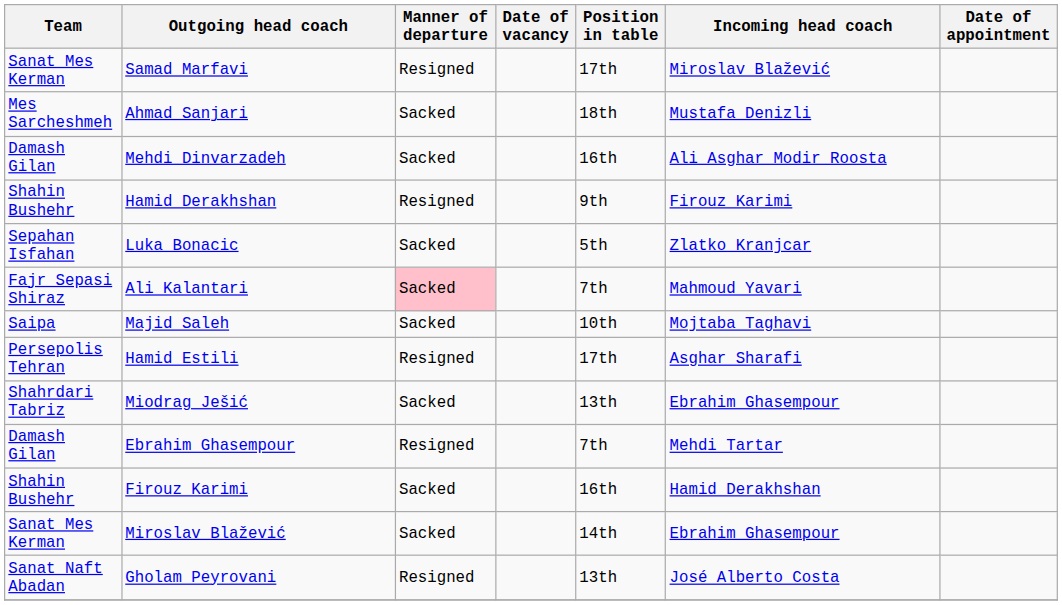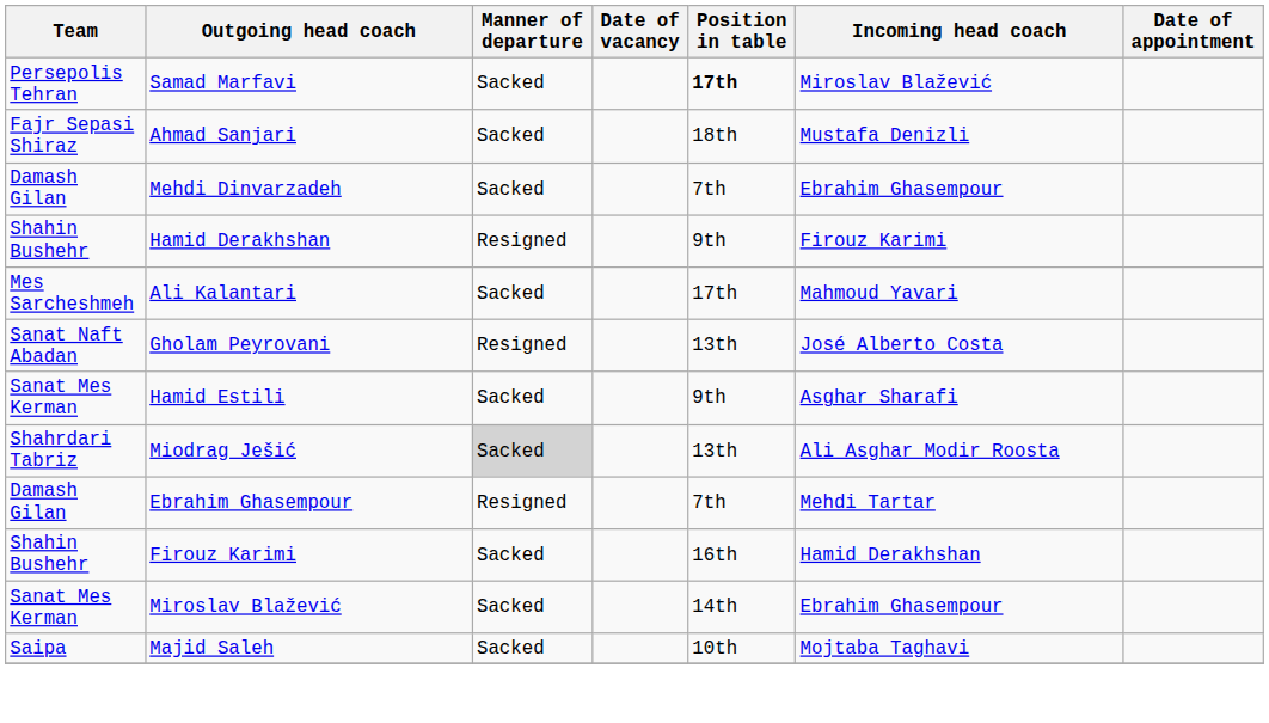 <table class="wikitable">
 <tr>
 <th>Team</th>
 <th width=220>Outgoing head coach</th>
 <th>Manner of departure</th>
 <th>Date of vacancy</th>
 <th>Position in table</th>
 <th width=220>Incoming head coach</th>
 <th>Date of appointment</th>
 </tr>
 <tr>
-<td><a href='#'>Sanat Mes Kerman</a></td>
+<td><a href='#'>Persepolis Tehran</a></td>
 <td> <a href='#'>Samad Marfavi</a></td>
-<td>Resigned</td>
+<td>Sacked</td>
 <td></td>
-<td>17th</td>
+<td><strong>17th</strong></td>
 <td> <a href='#'>Miroslav Blažević</a></td>
 <td></td>
 </tr>
 <tr>
-<td><a href='#'>Mes Sarcheshmeh</a></td>
+<td><a href='#'>Fajr Sepasi Shiraz</a></td>
 <td> <a href='#'>Ahmad Sanjari</a></td>
 <td>Sacked</td>
 <td></td>
 <td>18th</td>
 <td> <a href='#'>Mustafa Denizli</a></td>
 <td></td>
 </tr>
 <tr>
 <td><a href='#'>Damash Gilan</a></td>
 <td> <a href='#'>Mehdi Dinvarzadeh</a></td>
 <td>Sacked</td>
 <td></td>
-<td>16th</td>
-<td> <a href='#'>Ali Asghar Modir Roosta</a></td>
+<td>7th</td>
+<td> <a href='#'>Ebrahim Ghasempour</a></td>
 <td></td>
 </tr>
 <tr>
 <td><a href='#'>Shahin Bushehr</a></td>
 <td> <a href='#'>Hamid Derakhshan</a></td>
 <td>Resigned</td>
 <td></td>
 <td>9th</td>
 <td> <a href='#'>Firouz Karimi</a></td>
 <td></td>
 </tr>
 <tr>
-<td><a href='#'>Sepahan Isfahan</a></td>
-<td> <a href='#'>Luka Bonacic</a></td>
+<td><a href='#'>Mes Sarcheshmeh</a></td>
+<td> <a href='#'>Ali Kalantari</a></td>
 <td>Sacked</td>
 <td></td>
-<td>5th</td>
-<td> <a href='#'>Zlatko Kranjcar</a></td>
-<td></td>
-</tr>
-<tr>
-<td><a href='#'>Fajr Sepasi Shiraz</a></td>
-<td> <a href='#'>Ali Kalantari</a></td>
-<td style="background: pink;">Sacked</td>
-<td></td>
-<td>7th</td>
+<td>17th</td>
 <td> <a href='#'>Mahmoud Yavari</a></td>
 <td></td>
 </tr>
 <tr>
-<td><a href='#'>Saipa</a></td>
-<td> <a href='#'>Majid Saleh</a></td>
-<td>Sacked</td>
+<td><a href='#'>Sanat Naft Abadan</a></td>
+<td> <a href='#'>Gholam Peyrovani</a></td>
+<td>Resigned</td>
 <td></td>
-<td>10th</td>
-<td> <a href='#'>Mojtaba Taghavi</a></td>
+<td>13th</td>
+<td> <a href='#'>José Alberto Costa</a></td>
 <td></td>
 </tr>
 <tr>
-<td><a href='#'>Persepolis Tehran</a></td>
+<td><a href='#'>Sanat Mes Kerman</a></td>
 <td> <a href='#'>Hamid Estili</a></td>
-<td>Resigned</td>
+<td>Sacked</td>
 <td></td>
-<td>17th</td>
+<td>9th</td>
 <td> <a href='#'>Asghar Sharafi</a></td>
 <td></td>
 </tr>
 <tr>
 <td><a href='#'>Shahrdari Tabriz</a></td>
 <td> <a href='#'>Miodrag Ješić</a></td>
-<td>Sacked</td>
+<td style="background: lightgrey;">Sacked</td>
 <td></td>
 <td>13th</td>
-<td> <a href='#'>Ebrahim Ghasempour</a></td>
+<td> <a href='#'>Ali Asghar Modir Roosta</a></td>
 <td></td>
 </tr>
 <tr>
 <td><a href='#'>Damash Gilan</a></td>
 <td> <a href='#'>Ebrahim Ghasempour</a></td>
 <td>Resigned </td>
 <td></td>
 <td>7th</td>
 <td> <a href='#'>Mehdi Tartar</a></td>
 <td></td>
 </tr>
 <tr>
 <td><a href='#'>Shahin Bushehr</a></td>
 <td> <a href='#'>Firouz Karimi</a></td>
 <td>Sacked</td>
 <td></td>
 <td>16th</td>
 <td> <a href='#'>Hamid Derakhshan</a></td>
 <td></td>
 </tr>
 <tr>
 <td><a href='#'>Sanat Mes Kerman</a></td>
 <td> <a href='#'>Miroslav Blažević</a></td>
 <td>Sacked</td>
 <td></td>
 <td>14th</td>
 <td> <a href='#'>Ebrahim Ghasempour</a></td>
 <td></td>
 </tr>
 <tr>
-<td><a href='#'>Sanat Naft Abadan</a></td>
-<td> <a href='#'>Gholam Peyrovani</a></td>
-<td>Resigned</td>
+<td><a href='#'>Saipa</a></td>
+<td> <a href='#'>Majid Saleh</a></td>
+<td>Sacked</td>
 <td></td>
-<td>13th</td>
-<td> <a href='#'>José Alberto Costa</a></td>
+<td>10th</td>
+<td> <a href='#'>Mojtaba Taghavi</a></td>
 <td></td>
 </tr>
 <tr>
 </tr>
 </table>
